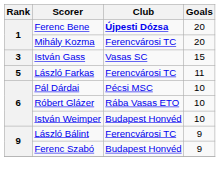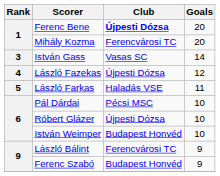 <table class="wikitable" style="text-align:center">
 <tr>
 <th>Rank</th>
 <th>Scorer</th>
 <th>Club</th>
 <th>Goals</th>
 </tr>
 <tr>
 <th rowspan="2">1</th>
 <td align=left> <a href='#'>Ferenc Bene</a></td>
 <td align=left><strong><a href='#'>Újpesti Dózsa</a></strong></td>
 <td>20</td>
 </tr>
 <tr>
 <td align=left> <a href='#'>Mihály Kozma</a></td>
 <td align=left><a href='#'>Ferencvárosi TC</a></td>
 <td>20</td>
 </tr>
 <tr>
 <th rowspan="1">3</th>
 <td align=left> <a href='#'>István Gass</a></td>
 <td align=left><a href='#'>Vasas SC</a></td>
-<td>15</td>
+<td>14</td>
+</tr>
+<tr>
+<th rowspan="1">4</th>
+<td align=left> <a href='#'>László Fazekas</a></td>
+<td align=left><a href='#'>Újpesti Dózsa</a></td>
+<td>12</td>
 </tr>
 <tr>
 <th rowspan="1">5</th>
 <td align=left> <a href='#'>László Farkas</a></td>
-<td align=left><a href='#'>Ferencvárosi TC</a></td>
+<td align=left><a href='#'>Haladás VSE</a></td>
 <td>11</td>
 </tr>
 <tr>
 <th rowspan="3">6</th>
 <td align=left> <a href='#'>Pál Dárdai</a></td>
 <td align=left><a href='#'>Pécsi MSC</a></td>
 <td>10</td>
 </tr>
 <tr>
 <td align=left> <a href='#'>Róbert Glázer</a></td>
-<td align=left><a href='#'>Rába Vasas ETO</a></td>
+<td align=left><a href='#'>Újpesti Dózsa</a></td>
 <td>10</td>
 </tr>
 <tr>
 <td align=left> <a href='#'>István Weimper</a></td>
 <td align=left><a href='#'>Budapest Honvéd</a></td>
 <td>10</td>
 </tr>
 <tr>
 <th rowspan="2">9</th>
 <td align=left> <a href='#'>László Bálint</a></td>
 <td align=left><a href='#'>Ferencvárosi TC</a></td>
 <td>9</td>
 </tr>
 <tr>
 <td align=left> <a href='#'>Ferenc Szabó</a></td>
 <td align=left><a href='#'>Budapest Honvéd</a></td>
 <td>9</td>
 </tr>
 <tr>
 </tr>
 </table>
